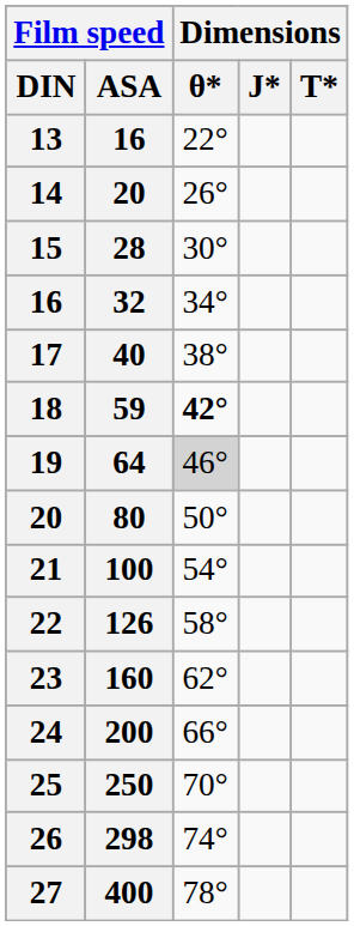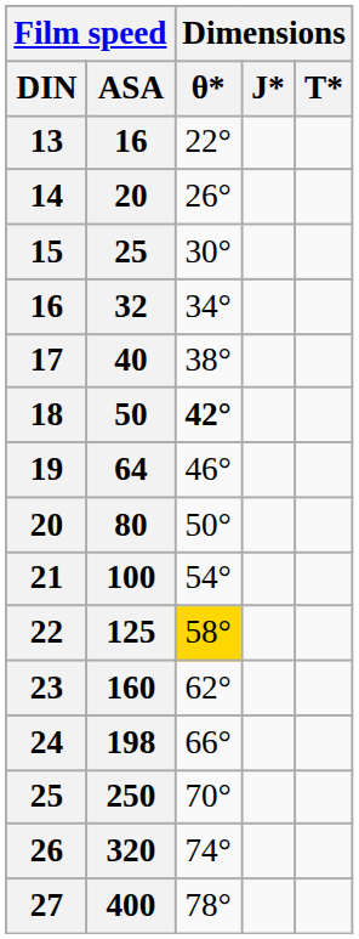 <table class="wikitable" style="font-size:90%;text-align:center;">
 <tr>
 <th colspan=2><a href='#'>Film speed</a></th>
 <th colspan=3>Dimensions</th>
 </tr>
 <tr>
 <th>DIN</th>
 <th>ASA</th>
 <th>θ*</th>
 <th>J*</th>
 <th>T*</th>
 </tr>
 <tr>
 <th>13</th>
 <th>16</th>
 <td>22°</td>
 <td></td>
 <td></td>
 </tr>
 <tr>
 <th>14</th>
 <th>20</th>
 <td>26°</td>
 <td></td>
 <td></td>
 </tr>
 <tr>
 <th>15</th>
-<th>28</th>
+<th>25</th>
 <td>30°</td>
 <td></td>
 <td></td>
 </tr>
 <tr>
 <th>16</th>
 <th>32</th>
 <td>34°</td>
 <td></td>
 <td></td>
 </tr>
 <tr>
 <th>17</th>
 <th>40</th>
 <td>38°</td>
 <td></td>
 <td></td>
 </tr>
 <tr>
 <th>18</th>
-<th>59</th>
+<th>50</th>
 <td><strong>42°</strong></td>
 <td></td>
 <td></td>
 </tr>
 <tr>
 <th>19</th>
 <th>64</th>
-<td style="background: lightgrey;">46°</td>
+<td>46°</td>
 <td></td>
 <td></td>
 </tr>
 <tr>
 <th>20</th>
 <th>80</th>
 <td>50°</td>
 <td></td>
 <td></td>
 </tr>
 <tr>
 <th>21</th>
 <th>100</th>
 <td>54°</td>
 <td></td>
 <td></td>
 </tr>
 <tr>
 <th>22</th>
-<th>126</th>
-<td>58°</td>
+<th>125</th>
+<td style="background: gold;">58°</td>
 <td></td>
 <td></td>
 </tr>
 <tr>
 <th>23</th>
 <th>160</th>
 <td>62°</td>
 <td></td>
 <td></td>
 </tr>
 <tr>
 <th>24</th>
-<th>200</th>
+<th>198</th>
 <td>66°</td>
 <td></td>
 <td></td>
 </tr>
 <tr>
 <th>25</th>
 <th>250</th>
 <td>70°</td>
 <td></td>
 <td></td>
 </tr>
 <tr>
 <th>26</th>
-<th>298</th>
+<th>320</th>
 <td>74°</td>
 <td></td>
 <td></td>
 </tr>
 <tr>
 <th>27</th>
 <th>400</th>
 <td>78°</td>
 <td></td>
 <td></td>
 </tr>
 </table>
